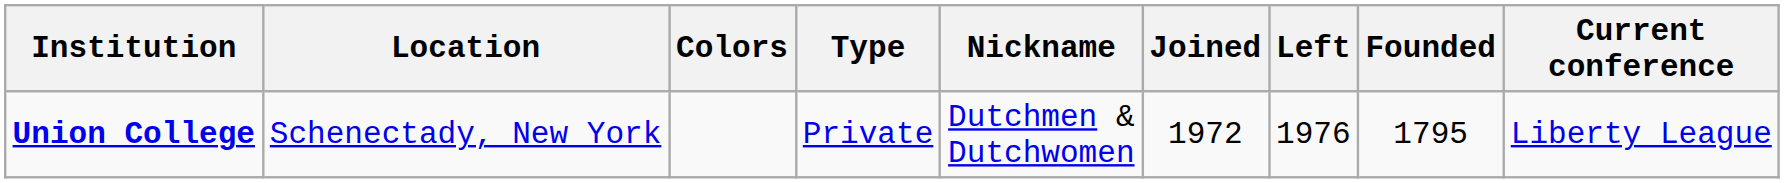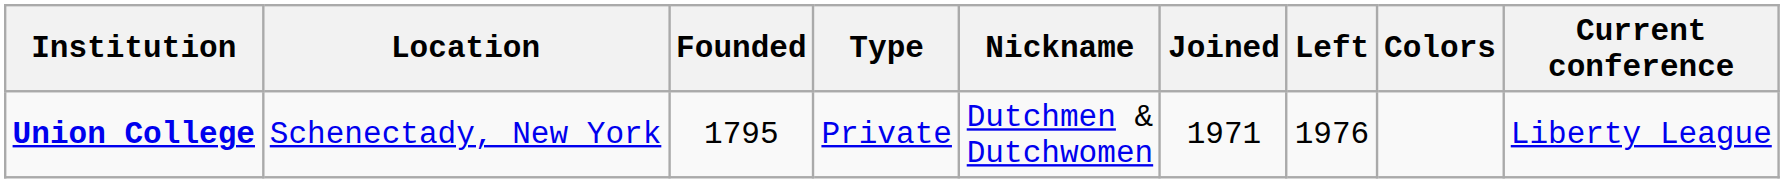 <table class="wikitable sortable" style="text-align:center;">
 <tr>
 <th>Institution</th>
 <th>Location</th>
-<th class="unsortable">Colors</th>
+<th>Founded</th>
 <th>Type</th>
 <th>Nickname</th>
 <th>Joined</th>
 <th>Left</th>
-<th>Founded</th>
+<th class="unsortable">Colors</th>
 <th>Current<br>conference</th>
 </tr>
 <tr>
 <td><strong><a href='#'>Union College</a></strong></td>
 <td><a href='#'>Schenectady, New York</a></td>
-<td></td>
+<td>1795</td>
 <td><a href='#'>Private</a></td>
 <td><a href='#'>Dutchmen</a> &<br><a href='#'>Dutchwomen</a></td>
-<td>1972</td>
+<td>1971</td>
 <td>1976</td>
-<td>1795</td>
+<td></td>
 <td><a href='#'>Liberty League</a></td>
 </tr>
 </table>
